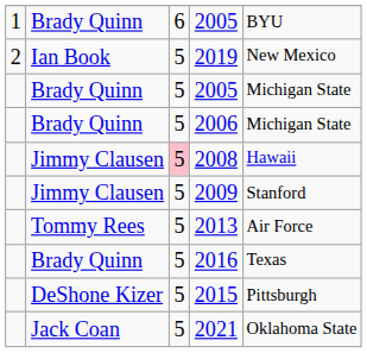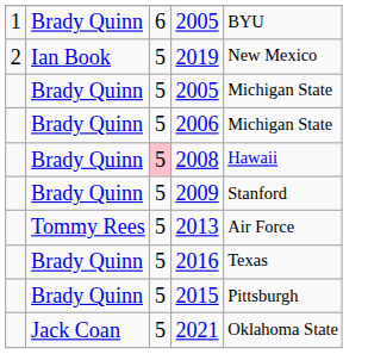 <table class="wikitable">
 <tr>
 </tr>
 <tr>
 <td>1</td>
 <td><a href='#'>Brady Quinn</a></td>
 <td>6</td>
 <td><a href='#'>2005</a></td>
 <td style="font-size:80%;">BYU</td>
 </tr>
 <tr>
 <td>2</td>
 <td><a href='#'>Ian Book</a></td>
 <td>5</td>
 <td><a href='#'>2019</a></td>
 <td style="font-size:80%;">New Mexico</td>
 </tr>
 <tr>
 <td></td>
 <td><a href='#'>Brady Quinn</a></td>
 <td>5</td>
 <td><a href='#'>2005</a></td>
 <td style="font-size:80%;">Michigan State</td>
 </tr>
 <tr>
 <td></td>
 <td><a href='#'>Brady Quinn</a></td>
 <td>5</td>
 <td><a href='#'>2006</a></td>
 <td style="font-size:80%;">Michigan State</td>
 </tr>
 <tr>
 <td></td>
-<td><a href='#'>Jimmy Clausen</a></td>
+<td><a href='#'>Brady Quinn</a></td>
 <td style="background: pink;">5</td>
 <td><a href='#'>2008</a></td>
 <td style="font-size:80%;"><a href='#'>Hawaii</a></td>
 </tr>
 <tr>
 <td></td>
-<td><a href='#'>Jimmy Clausen</a></td>
+<td><a href='#'>Brady Quinn</a></td>
 <td>5</td>
 <td><a href='#'>2009</a></td>
 <td style="font-size:80%;">Stanford</td>
 </tr>
 <tr>
 <td></td>
 <td><a href='#'>Tommy Rees</a></td>
 <td>5</td>
 <td><a href='#'>2013</a></td>
 <td style="font-size:80%;">Air Force</td>
 </tr>
 <tr>
 <td></td>
 <td><a href='#'>Brady Quinn</a></td>
 <td>5</td>
 <td><a href='#'>2016</a></td>
 <td style="font-size:80%;">Texas</td>
 </tr>
 <tr>
 <td></td>
-<td><a href='#'>DeShone Kizer</a></td>
+<td><a href='#'>Brady Quinn</a></td>
 <td>5</td>
 <td><a href='#'>2015</a></td>
 <td style="font-size:80%;">Pittsburgh</td>
 </tr>
 <tr>
 <td></td>
 <td><a href='#'>Jack Coan</a></td>
 <td>5</td>
 <td><a href='#'>2021</a></td>
 <td style="font-size:80%;">Oklahoma State</td>
 </tr>
 </table>
